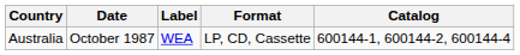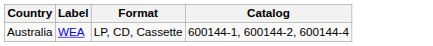 <table class="wikitable">
 <tr>
 <th>Country</th>
-<th>Date</th>
 <th>Label</th>
 <th>Format</th>
 <th>Catalog</th>
 </tr>
 <tr>
 <td>Australia</td>
-<td>October 1987</td>
 <td><a href='#'>WEA</a></td>
 <td>LP, CD, Cassette</td>
 <td>600144-1, 600144-2, 600144-4</td>
 </tr>
 </table>
